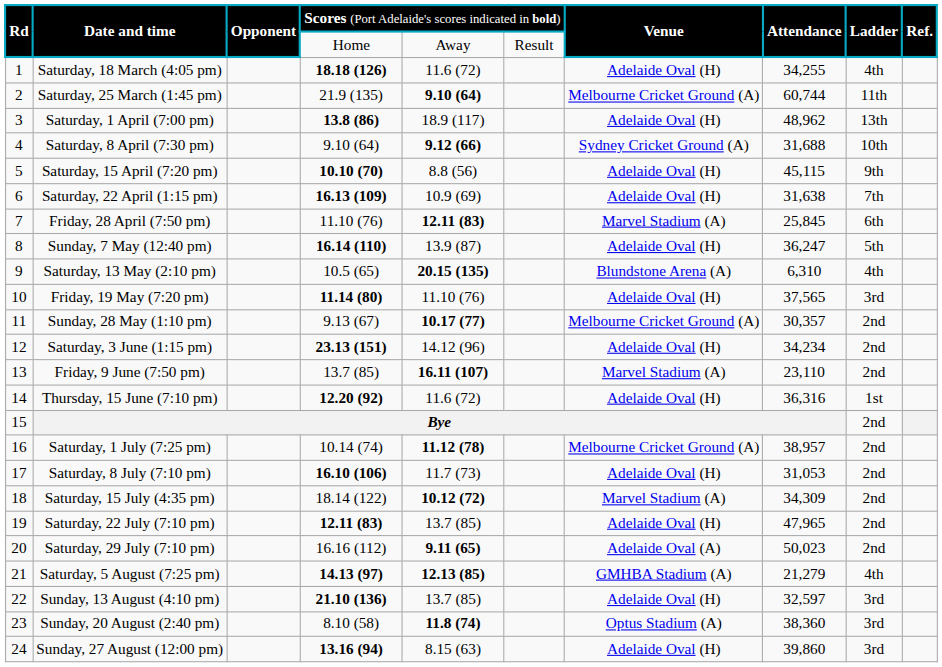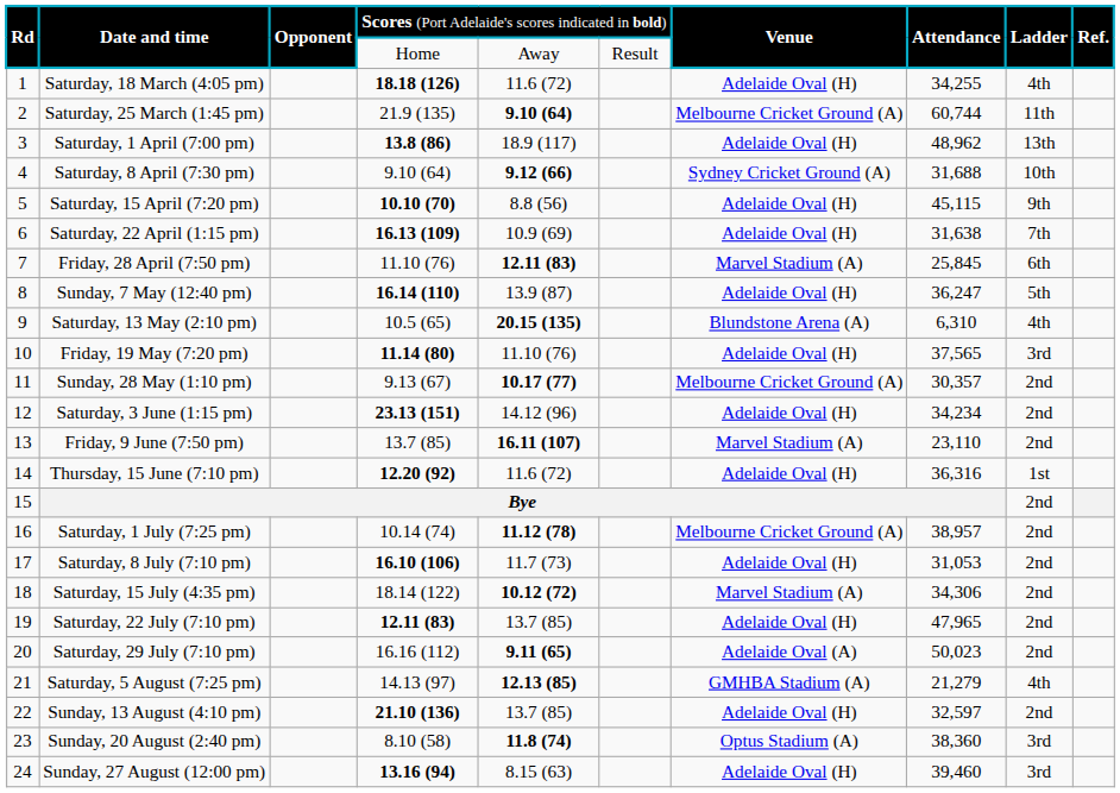 <table class="wikitable" style="font-size:90%; text-align:center;">
 <tr>
 <td style="background:black; color:white; border: solid #06AAC5 2px" rowspan=2><strong>Rd</strong></td>
 <td style="background:black; color:white; border: solid #06AAC5 2px" rowspan=2><strong>Date and time</strong></td>
 <td style="background:black; color:white; border: solid #06AAC5 2px" rowspan=2><strong>Opponent</strong></td>
 <td style="background:black; color:white; border: solid #06AAC5 2px" colspan=3><strong>Scores</strong> <small>(Port Adelaide's scores indicated in <strong>bold</strong>)</small></td>
 <td style="background:black; color:white; border: solid #06AAC5 2px" rowspan=2><strong>Venue</strong></td>
 <td style="background:black; color:white; border: solid #06AAC5 2px" rowspan=2><strong>Attendance</strong></td>
 <td style="background:black; color:white; border: solid #06AAC5 2px" rowspan=2><strong>Ladder</strong></td>
 <td style="background:black; color:white; border: solid #06AAC5 2px" rowspan=2><strong>Ref.</strong></td>
 </tr>
 <tr>
 <td>Home</td>
 <td>Away</td>
 <td>Result</td>
 </tr>
 <tr>
 <td>1</td>
 <td>Saturday, 18 March (4:05 pm)</td>
 <td></td>
 <td><strong>18.18 (126)</strong></td>
 <td>11.6 (72)</td>
 <td></td>
 <td><a href='#'>Adelaide Oval</a> (H)</td>
 <td>34,255</td>
 <td>4th</td>
 <td></td>
 </tr>
 <tr>
 <td>2</td>
 <td>Saturday, 25 March (1:45 pm)</td>
 <td></td>
 <td>21.9 (135)</td>
 <td><strong>9.10 (64)</strong></td>
 <td></td>
 <td><a href='#'>Melbourne Cricket Ground</a> (A)</td>
 <td>60,744</td>
 <td>11th</td>
 <td></td>
 </tr>
 <tr>
 <td>3</td>
 <td>Saturday, 1 April (7:00 pm)</td>
 <td></td>
 <td><strong>13.8 (86)</strong></td>
 <td>18.9 (117)</td>
 <td></td>
 <td><a href='#'>Adelaide Oval</a> (H)</td>
 <td>48,962</td>
 <td>13th</td>
 <td></td>
 </tr>
 <tr>
 <td>4</td>
 <td>Saturday, 8 April (7:30 pm)</td>
 <td></td>
 <td>9.10 (64)</td>
 <td><strong>9.12 (66)</strong></td>
 <td></td>
 <td><a href='#'>Sydney Cricket Ground</a> (A)</td>
 <td>31,688</td>
 <td>10th</td>
 <td></td>
 </tr>
 <tr>
 <td>5</td>
 <td>Saturday, 15 April (7:20 pm)</td>
 <td></td>
 <td><strong>10.10 (70)</strong></td>
 <td>8.8 (56)</td>
 <td></td>
 <td><a href='#'>Adelaide Oval</a> (H)</td>
 <td>45,115</td>
 <td>9th</td>
 <td></td>
 </tr>
 <tr>
 <td>6</td>
 <td>Saturday, 22 April (1:15 pm)</td>
 <td></td>
 <td><strong>16.13 (109)</strong></td>
 <td>10.9 (69)</td>
 <td></td>
 <td><a href='#'>Adelaide Oval</a> (H)</td>
 <td>31,638</td>
 <td>7th</td>
 <td></td>
 </tr>
 <tr>
 <td>7</td>
 <td>Friday, 28 April (7:50 pm)</td>
 <td></td>
 <td>11.10 (76)</td>
 <td><strong>12.11 (83)</strong></td>
 <td></td>
 <td><a href='#'>Marvel Stadium</a> (A)</td>
 <td>25,845</td>
 <td>6th</td>
 <td></td>
 </tr>
 <tr>
 <td>8</td>
 <td>Sunday, 7 May (12:40 pm)</td>
 <td></td>
 <td><strong>16.14 (110)</strong></td>
 <td>13.9 (87)</td>
 <td></td>
 <td><a href='#'>Adelaide Oval</a> (H)</td>
 <td>36,247</td>
 <td>5th</td>
 <td></td>
 </tr>
 <tr>
 <td>9</td>
 <td>Saturday, 13 May (2:10 pm)</td>
 <td></td>
 <td>10.5 (65)</td>
 <td><strong>20.15 (135)</strong></td>
 <td></td>
 <td><a href='#'>Blundstone Arena</a> (A)</td>
 <td>6,310</td>
 <td>4th</td>
 <td></td>
 </tr>
 <tr>
 <td>10</td>
 <td>Friday, 19 May (7:20 pm)</td>
 <td></td>
 <td><strong>11.14 (80)</strong></td>
 <td>11.10 (76)</td>
 <td></td>
 <td><a href='#'>Adelaide Oval</a> (H)</td>
 <td>37,565</td>
 <td>3rd</td>
 <td></td>
 </tr>
 <tr>
 <td>11</td>
 <td>Sunday, 28 May (1:10 pm)</td>
 <td></td>
 <td>9.13 (67)</td>
 <td><strong>10.17 (77)</strong></td>
 <td></td>
 <td><a href='#'>Melbourne Cricket Ground</a> (A)</td>
 <td>30,357</td>
 <td>2nd</td>
 <td></td>
 </tr>
 <tr>
 <td>12</td>
 <td>Saturday, 3 June (1:15 pm)</td>
 <td></td>
 <td><strong>23.13 (151)</strong></td>
 <td>14.12 (96)</td>
 <td></td>
 <td><a href='#'>Adelaide Oval</a> (H)</td>
 <td>34,234</td>
 <td>2nd</td>
 <td></td>
 </tr>
 <tr>
 <td>13</td>
 <td>Friday, 9 June (7:50 pm)</td>
 <td></td>
 <td>13.7 (85)</td>
 <td><strong>16.11 (107)</strong></td>
 <td></td>
 <td><a href='#'>Marvel Stadium</a> (A)</td>
 <td>23,110</td>
 <td>2nd</td>
 <td></td>
 </tr>
 <tr>
 <td>14</td>
 <td>Thursday, 15 June (7:10 pm)</td>
 <td></td>
 <td><strong>12.20 (92)</strong></td>
 <td>11.6 (72)</td>
 <td></td>
 <td><a href='#'>Adelaide Oval</a> (H)</td>
 <td>36,316</td>
 <td>1st</td>
 <td></td>
 </tr>
 <tr>
 <td>15</td>
 <th colspan=7><span><em>Bye</em></span></th>
 <td>2nd</td>
 <th colspan=1><span></span></th>
 </tr>
 <tr>
 <td>16</td>
 <td>Saturday, 1 July (7:25 pm)</td>
 <td></td>
 <td>10.14 (74)</td>
 <td><strong>11.12 (78)</strong></td>
 <td></td>
 <td><a href='#'>Melbourne Cricket Ground</a> (A)</td>
 <td>38,957</td>
 <td>2nd</td>
 <td></td>
 </tr>
 <tr>
 <td>17</td>
 <td>Saturday, 8 July (7:10 pm)</td>
 <td></td>
 <td><strong>16.10 (106)</strong></td>
 <td>11.7 (73)</td>
 <td></td>
 <td><a href='#'>Adelaide Oval</a> (H)</td>
 <td>31,053</td>
 <td>2nd</td>
 <td></td>
 </tr>
 <tr>
 <td>18</td>
 <td>Saturday, 15 July (4:35 pm)</td>
 <td></td>
 <td>18.14 (122)</td>
 <td><strong>10.12 (72)</strong></td>
 <td></td>
 <td><a href='#'>Marvel Stadium</a> (A)</td>
-<td>34,309</td>
+<td>34,306</td>
 <td>2nd</td>
 <td></td>
 </tr>
 <tr>
 <td>19</td>
 <td>Saturday, 22 July (7:10 pm)</td>
 <td></td>
 <td><strong>12.11 (83)</strong></td>
 <td>13.7 (85)</td>
 <td></td>
 <td><a href='#'>Adelaide Oval</a> (H)</td>
 <td>47,965</td>
 <td>2nd</td>
 <td></td>
 </tr>
 <tr>
 <td>20</td>
 <td>Saturday, 29 July (7:10 pm)</td>
 <td></td>
 <td>16.16 (112)</td>
 <td><strong>9.11 (65)</strong></td>
 <td></td>
 <td><a href='#'>Adelaide Oval</a> (A)</td>
 <td>50,023</td>
 <td>2nd</td>
 <td></td>
 </tr>
 <tr>
 <td>21</td>
 <td>Saturday, 5 August (7:25 pm)</td>
 <td></td>
-<td><strong>14.13 (97)</strong></td>
+<td>14.13 (97)</td>
 <td><strong>12.13 (85)</strong></td>
 <td></td>
 <td><a href='#'>GMHBA Stadium</a> (A)</td>
 <td>21,279</td>
 <td>4th</td>
 <td></td>
 </tr>
 <tr>
 <td>22</td>
 <td>Sunday, 13 August (4:10 pm)</td>
 <td></td>
 <td><strong>21.10 (136)</strong></td>
 <td>13.7 (85)</td>
 <td></td>
 <td><a href='#'>Adelaide Oval</a> (H)</td>
 <td>32,597</td>
-<td>3rd</td>
+<td>2nd</td>
 <td></td>
 </tr>
 <tr>
 <td>23</td>
 <td>Sunday, 20 August (2:40 pm)</td>
 <td></td>
 <td>8.10 (58)</td>
 <td><strong>11.8 (74)</strong></td>
 <td></td>
 <td><a href='#'>Optus Stadium</a> (A)</td>
 <td>38,360</td>
 <td>3rd</td>
 <td></td>
 </tr>
 <tr>
 <td>24</td>
 <td>Sunday, 27 August (12:00 pm)</td>
 <td></td>
 <td><strong>13.16 (94)</strong></td>
 <td>8.15 (63)</td>
 <td></td>
 <td><a href='#'>Adelaide Oval</a> (H)</td>
-<td>39,860</td>
+<td>39,460</td>
 <td>3rd</td>
 <td></td>
 </tr>
 </table>
